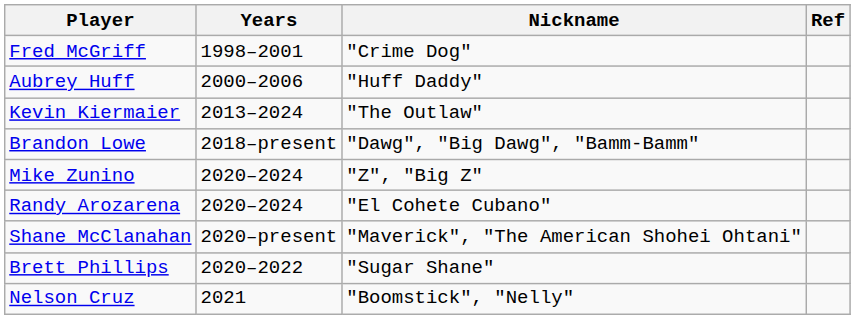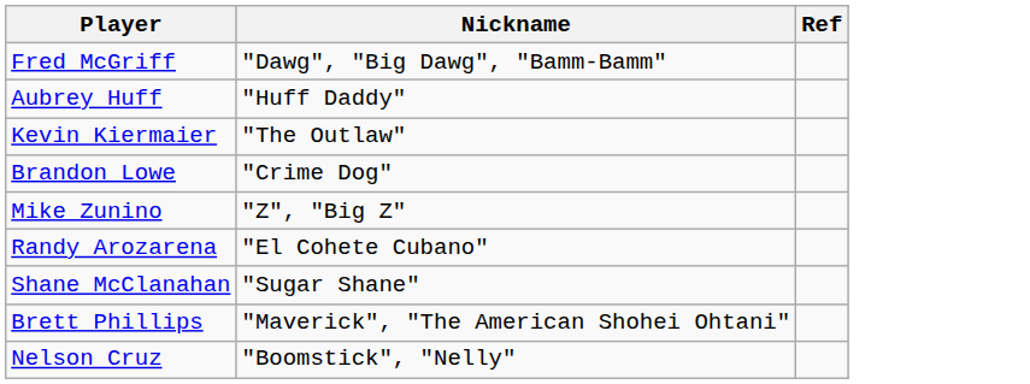 <table class="wikitable sortable">
 <tr>
 <th>Player</th>
-<th>Years</th>
 <th>Nickname</th>
 <th>Ref</th>
 </tr>
 <tr>
 <td><a href='#'>Fred McGriff</a></td>
-<td>1998–2001</td>
-<td>"Crime Dog"</td>
+<td>"Dawg", "Big Dawg", "Bamm-Bamm"</td>
 <td></td>
 </tr>
 <tr>
 <td><a href='#'>Aubrey Huff</a></td>
-<td>2000–2006</td>
 <td>"Huff Daddy"</td>
 <td></td>
 </tr>
 <tr>
 <td><a href='#'>Kevin Kiermaier</a></td>
-<td>2013–2024</td>
 <td>"The Outlaw"</td>
 <td></td>
 </tr>
 <tr>
 <td><a href='#'>Brandon Lowe</a></td>
-<td>2018–present</td>
-<td>"Dawg", "Big Dawg", "Bamm-Bamm"</td>
+<td>"Crime Dog"</td>
 <td></td>
 </tr>
 <tr>
 <td><a href='#'>Mike Zunino</a></td>
-<td>2020–2024</td>
 <td>"Z", "Big Z"</td>
 <td></td>
 </tr>
 <tr>
 <td><a href='#'>Randy Arozarena</a></td>
-<td>2020–2024</td>
 <td>"El Cohete Cubano"</td>
 <td></td>
 </tr>
 <tr>
 <td><a href='#'>Shane McClanahan</a></td>
-<td>2020–present</td>
+<td>"Sugar Shane"</td>
+<td></td>
+</tr>
+<tr>
+<td><a href='#'>Brett Phillips</a></td>
 <td>"Maverick", "The American Shohei Ohtani"</td>
 <td></td>
 </tr>
 <tr>
-<td><a href='#'>Brett Phillips</a></td>
-<td>2020–2022</td>
-<td>"Sugar Shane"</td>
-<td></td>
-</tr>
-<tr>
 <td><a href='#'>Nelson Cruz</a></td>
-<td>2021</td>
 <td>"Boomstick", "Nelly"</td>
 <td></td>
 </tr>
 </table>
